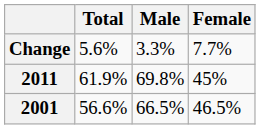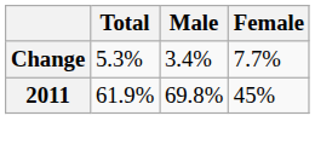 <table class="wikitable">
 <tr>
 <th></th>
 <th>Total</th>
 <th>Male</th>
 <th>Female</th>
 </tr>
 <tr>
 <th>Change</th>
-<td>5.6%</td>
-<td>3.3%</td>
+<td>5.3%</td>
+<td>3.4%</td>
 <td>7.7%</td>
 </tr>
 <tr>
 <th>2011</th>
 <td>61.9%</td>
 <td>69.8%</td>
 <td>45%</td>
 </tr>
-<tr>
-<th>2001</th>
-<td>56.6%</td>
-<td>66.5%</td>
-<td>46.5%</td>
-</tr>
 </table>
